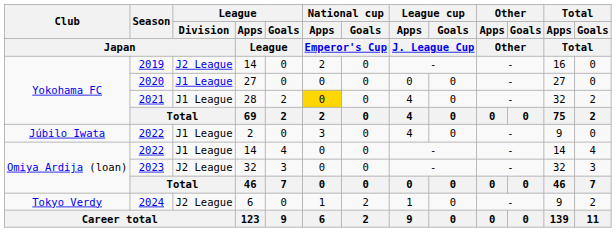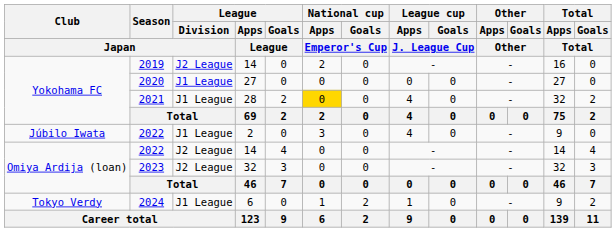 <table class="wikitable" style="text-align:center;">
 <tr>
 <th rowspan=2>Club</th>
 <th rowspan=2>Season</th>
 <th colspan=3>League</th>
 <th colspan=2>National cup</th>
 <th colspan=2>League cup</th>
 <th colspan=2>Other</th>
 <th colspan=2>Total</th>
 </tr>
 <tr>
 <th>Division</th>
 <th>Apps</th>
 <th>Goals</th>
 <th>Apps</th>
 <th>Goals</th>
 <th>Apps</th>
 <th>Goals</th>
 <th>Apps</th>
 <th>Goals</th>
 <th>Apps</th>
 <th>Goals</th>
 </tr>
 <tr>
 <th colspan=3>Japan</th>
 <th colspan=2>League</th>
 <th colspan=2><a href='#'>Emperor's Cup</a></th>
 <th colspan=2><a href='#'>J. League Cup</a></th>
 <th colspan=2>Other</th>
 <th colspan=2>Total</th>
 </tr>
 <tr>
 <td rowspan="4"><a href='#'>Yokohama FC</a></td>
 <td><a href='#'>2019</a></td>
 <td><a href='#'>J2 League</a></td>
 <td>14</td>
 <td>0</td>
 <td>2</td>
 <td>0</td>
 <td colspan="2">-</td>
 <td colspan="2">-</td>
 <td>16</td>
 <td>0</td>
 </tr>
 <tr>
 <td><a href='#'>2020</a></td>
 <td><a href='#'>J1 League</a></td>
 <td>27</td>
 <td>0</td>
 <td>0</td>
 <td>0</td>
 <td>0</td>
 <td>0</td>
 <td colspan="2">-</td>
 <td>27</td>
 <td>0</td>
 </tr>
 <tr>
 <td><a href='#'>2021</a></td>
 <td>J1 League</td>
 <td>28</td>
 <td>2</td>
 <td style="background: gold;">0</td>
 <td>0</td>
 <td>4</td>
 <td>0</td>
 <td colspan="2">-</td>
 <td>32</td>
 <td>2</td>
 </tr>
 <tr>
 <th colspan="2">Total</th>
 <th>69</th>
 <th>2</th>
 <th>2</th>
 <th>0</th>
 <th>4</th>
 <th>0</th>
 <th>0</th>
 <th>0</th>
 <th>75</th>
 <th>2</th>
 </tr>
 <tr>
 <td><a href='#'>Júbilo Iwata</a></td>
 <td><a href='#'>2022</a></td>
 <td>J1 League</td>
 <td>2</td>
 <td>0</td>
 <td>3</td>
 <td>0</td>
 <td>4</td>
 <td>0</td>
 <td colspan="2">-</td>
 <td>9</td>
 <td>0</td>
 </tr>
 <tr>
 <td rowspan="3"><a href='#'>Omiya Ardija</a> (loan)</td>
 <td><a href='#'>2022</a></td>
-<td>J1 League</td>
+<td>J2 League</td>
 <td>14</td>
 <td>4</td>
 <td>0</td>
 <td>0</td>
 <td colspan="2">-</td>
 <td colspan="2">-</td>
 <td>14</td>
 <td>4</td>
 </tr>
 <tr>
 <td><a href='#'>2023</a></td>
 <td>J2 League</td>
 <td>32</td>
 <td>3</td>
 <td>0</td>
 <td>0</td>
 <td colspan="2">-</td>
 <td colspan="2">-</td>
 <td>32</td>
 <td>3</td>
 </tr>
 <tr>
 <th colspan="2">Total</th>
 <th>46</th>
 <th>7</th>
 <th>0</th>
 <th>0</th>
 <th>0</th>
 <th>0</th>
 <th>0</th>
 <th>0</th>
 <th>46</th>
 <th>7</th>
 </tr>
 <tr>
 <td><a href='#'>Tokyo Verdy</a></td>
 <td><a href='#'>2024</a></td>
-<td>J2 League</td>
+<td>J1 League</td>
 <td>6</td>
 <td>0</td>
 <td>1</td>
 <td>2</td>
 <td>1</td>
 <td>0</td>
 <td colspan="2">-</td>
 <td>9</td>
 <td>2</td>
 </tr>
 <tr>
 <th colspan=3>Career total</th>
 <th>123</th>
 <th>9</th>
 <th>6</th>
 <th>2</th>
 <th>9</th>
 <th>0</th>
 <th>0</th>
 <th>0</th>
 <th>139</th>
 <th>11</th>
 </tr>
 </table>
